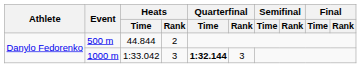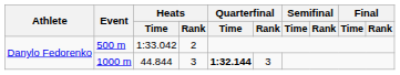 <table class="wikitable" style="font-size:90%">
 <tr>
 <th rowspan=2>Athlete</th>
 <th rowspan=2>Event</th>
 <th colspan=2>Heats</th>
 <th colspan=2>Quarterfinal</th>
 <th colspan=2>Semifinal</th>
 <th colspan=2>Final</th>
 </tr>
 <tr style="font-size:95%">
 <th>Time</th>
 <th>Rank</th>
 <th>Time</th>
 <th>Rank</th>
 <th>Time</th>
 <th>Rank</th>
 <th>Time</th>
 <th>Rank</th>
 </tr>
 <tr align=center>
 <td align=left rowspan=2><a href='#'>Danylo Fedorenko</a></td>
 <td align=left><a href='#'>500 m</a></td>
-<td>44.844</td>
+<td>1:33.042</td>
 <td>2</td>
 <td colspan="6"></td>
 </tr>
 <tr align=center>
 <td align=left><a href='#'>1000 m</a></td>
-<td>1:33.042</td>
+<td>44.844</td>
 <td>3</td>
 <td><strong>1:32.144</strong></td>
 <td>3</td>
 <td colspan="4"></td>
 </tr>
 </table>
